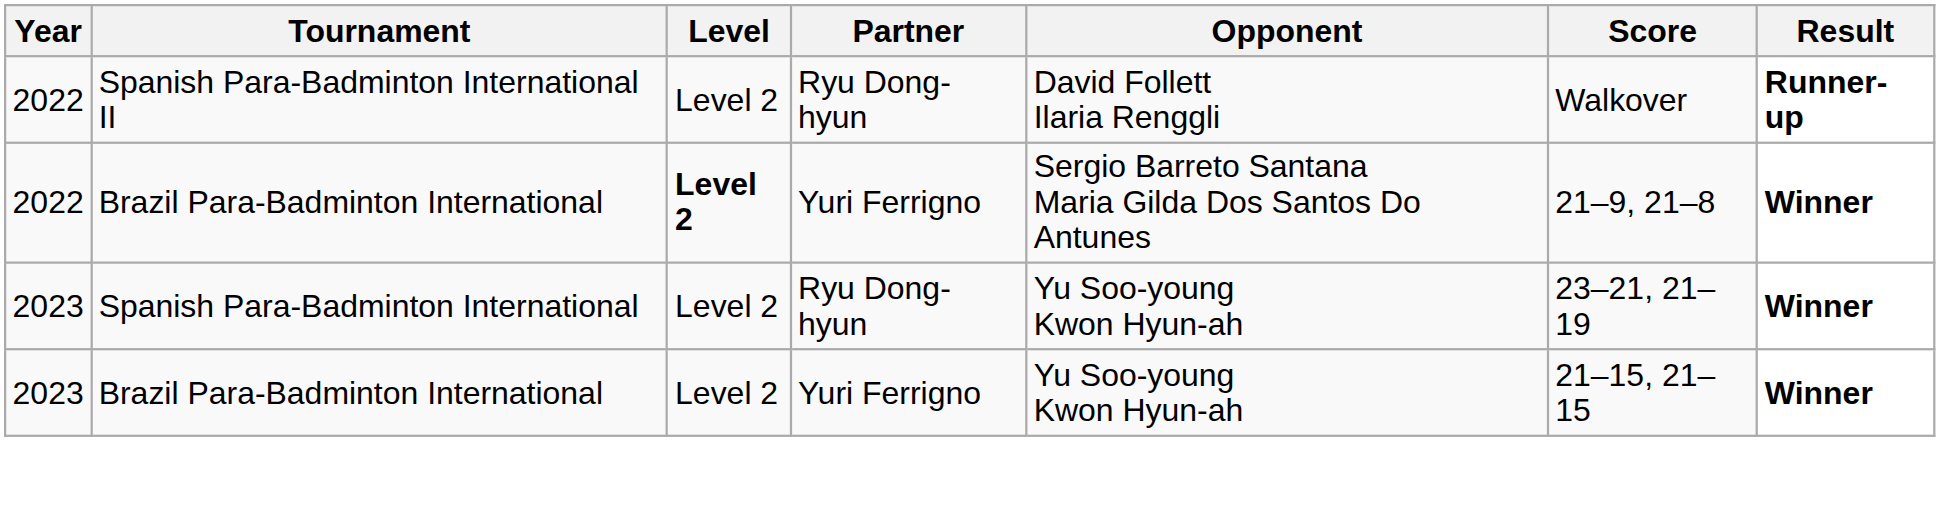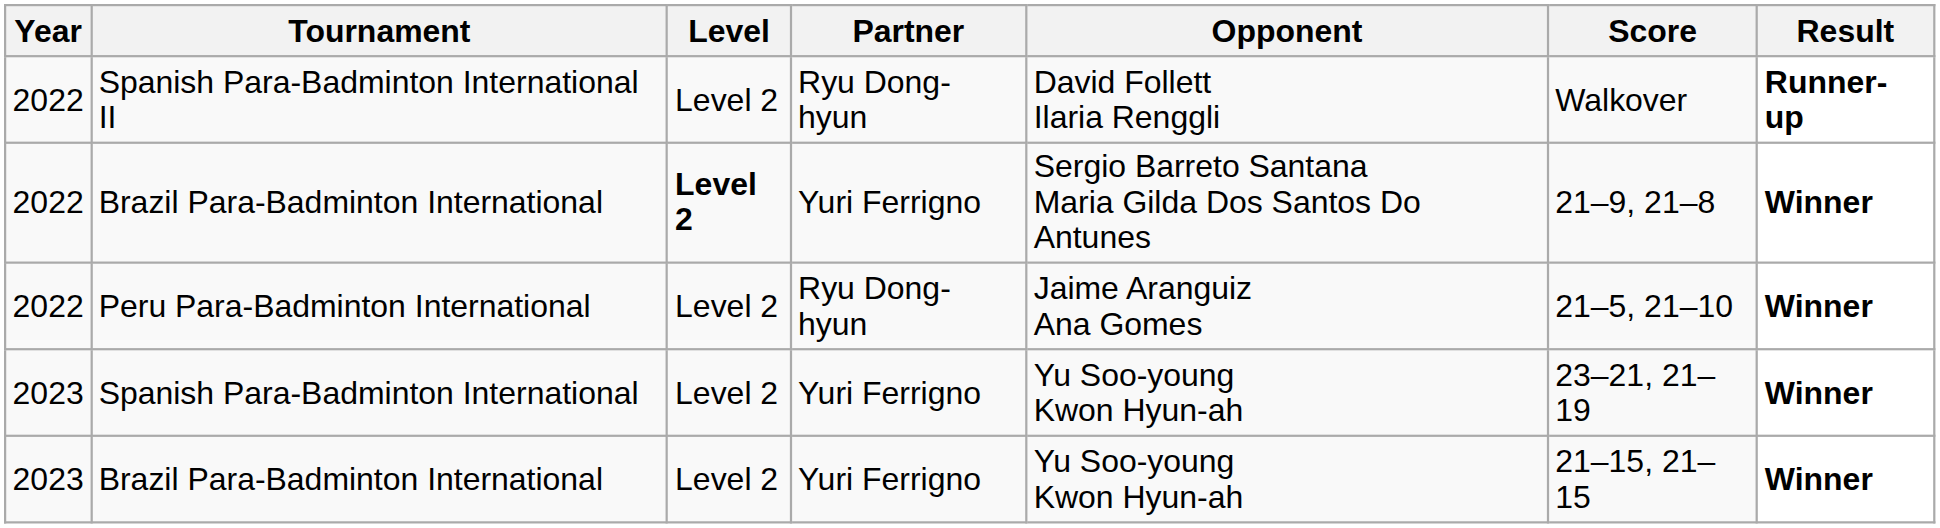 <table class="sortable wikitable" style="font-size: 90%;">
 <tr>
 <th>Year</th>
 <th>Tournament</th>
 <th>Level</th>
 <th>Partner</th>
 <th>Opponent</th>
 <th>Score</th>
 <th>Result</th>
 </tr>
 <tr>
 <td align="center">2022</td>
 <td align="left">Spanish Para-Badminton International II</td>
 <td align="left">Level 2</td>
 <td align="left"> Ryu Dong-hyun</td>
 <td align="left"> David Follett<br>  Ilaria Renggli</td>
 <td align="left">Walkover</td>
 <td style="text-align:left; background:white"> <strong>Runner-up</strong></td>
 </tr>
 <tr>
 <td align="center">2022</td>
 <td align="left">Brazil Para-Badminton International</td>
 <td align="left"><strong>Level 2</strong></td>
 <td align="left"> Yuri Ferrigno</td>
 <td align="left"> Sergio Barreto Santana<br>  Maria Gilda Dos Santos Do Antunes</td>
 <td align="left">21–9, 21–8</td>
 <td style="text-align:left; background:white"> <strong>Winner</strong></td>
 </tr>
 <tr>
+<td align="center">2022</td>
+<td align="left">Peru Para-Badminton International</td>
+<td align="left">Level 2</td>
+<td align="left"> Ryu Dong-hyun</td>
+<td align="left"> Jaime Aranguiz<br>  Ana Gomes</td>
+<td align="left">21–5, 21–10</td>
+<td style="text-align:left; background:white"> <strong>Winner</strong></td>
+</tr>
+<tr>
 <td align="center">2023</td>
 <td align="left">Spanish Para-Badminton International</td>
 <td align="left">Level 2</td>
-<td align="left"> Ryu Dong-hyun</td>
+<td align="left"> Yuri Ferrigno</td>
 <td align="left"> Yu Soo-young<br>  Kwon Hyun-ah</td>
 <td align="left">23–21, 21–19</td>
 <td style="text-align:left; background:white"> <strong>Winner</strong></td>
 </tr>
 <tr>
 <td align="center">2023</td>
 <td align="left">Brazil Para-Badminton International</td>
 <td align="left">Level 2</td>
 <td align="left"> Yuri Ferrigno</td>
 <td align="left"> Yu Soo-young<br>  Kwon Hyun-ah</td>
 <td align="left">21–15, 21–15</td>
 <td style="text-align:left; background:white"> <strong>Winner</strong></td>
 </tr>
 </table>
